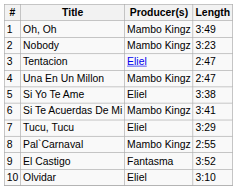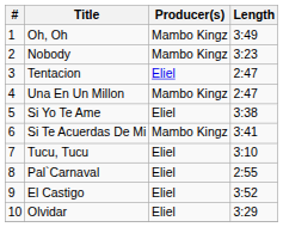 <table class="wikitable">
 <tr>
 <th align="center">#</th>
 <th align="center">Title</th>
 <th align="center">Producer(s)</th>
 <th align="center">Length</th>
 </tr>
 <tr>
 <td>1</td>
 <td>Oh, Oh</td>
 <td>Mambo Kingz</td>
 <td>3:49</td>
 </tr>
 <tr>
 <td>2</td>
 <td>Nobody</td>
 <td>Mambo Kingz</td>
 <td>3:23</td>
 </tr>
 <tr>
 <td>3</td>
 <td>Tentacion</td>
 <td><a href='#'>Eliel</a></td>
 <td>2:47</td>
 </tr>
 <tr>
 <td>4</td>
 <td>Una En Un Millon</td>
 <td>Mambo Kingz</td>
 <td>2:47</td>
 </tr>
 <tr>
 <td>5</td>
 <td>Si Yo Te Ame</td>
 <td>Eliel</td>
 <td>3:38</td>
 </tr>
 <tr>
 <td>6</td>
 <td>Si Te Acuerdas De Mi</td>
 <td>Mambo Kingz</td>
 <td>3:41</td>
 </tr>
 <tr>
 <td>7</td>
 <td>Tucu, Tucu</td>
 <td>Eliel</td>
-<td>3:29</td>
+<td>3:10</td>
 </tr>
 <tr>
 <td>8</td>
 <td>Pal`Carnaval</td>
-<td>Mambo Kingz</td>
+<td>Eliel</td>
 <td>2:55</td>
 </tr>
 <tr>
 <td>9</td>
 <td>El Castigo</td>
-<td>Fantasma</td>
+<td>Eliel</td>
 <td>3:52</td>
 </tr>
 <tr>
 <td>10</td>
 <td>Olvidar</td>
 <td>Eliel</td>
-<td>3:10</td>
+<td>3:29</td>
 </tr>
 <tr>
 </tr>
 </table>
